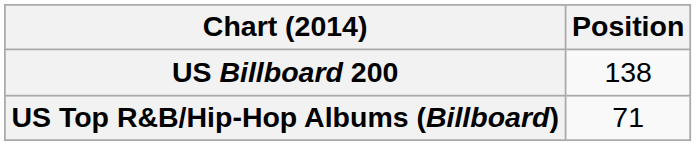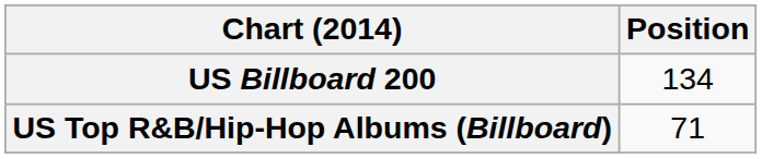 <table class="wikitable sortable plainrowheaders" style="text-align:center">
 <tr>
 <th>Chart (2014)</th>
 <th>Position</th>
 </tr>
 <tr>
 <th scope="row">US <em>Billboard</em> 200</th>
-<td>138</td>
+<td>134</td>
 </tr>
 <tr>
 <th scope="row">US Top R&B/Hip-Hop Albums (<em>Billboard</em>)</th>
 <td>71</td>
 </tr>
 </table>
